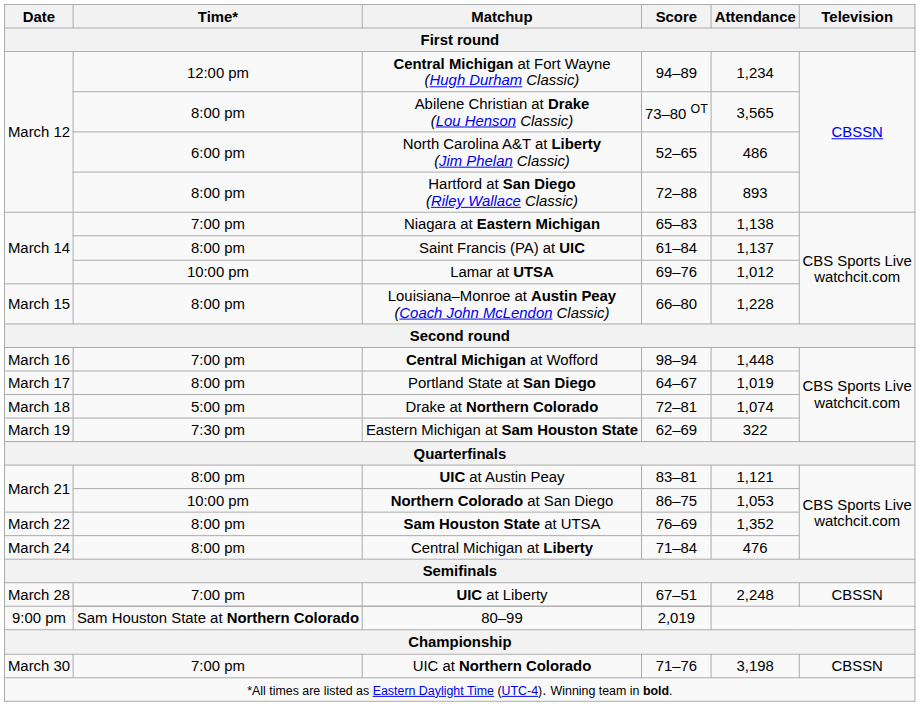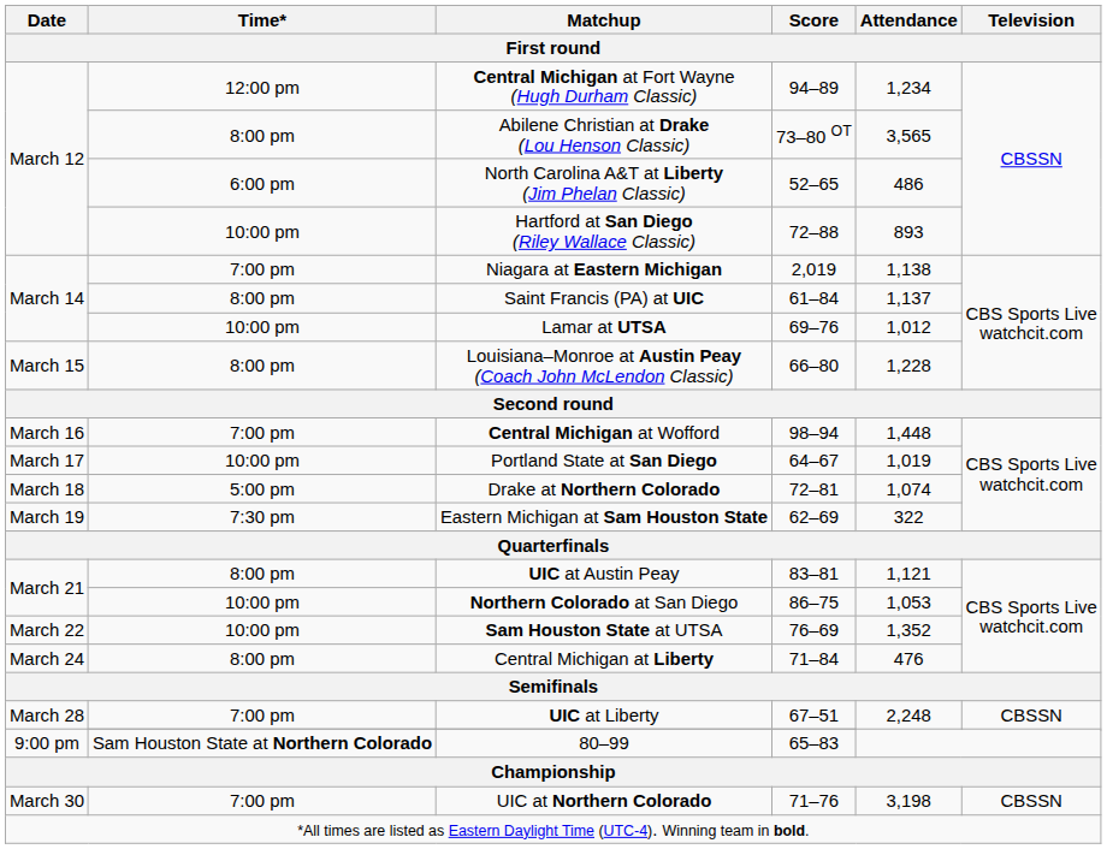 <table class="wikitable" style="font-size: 95%; text-align:center">
 <tr>
 <th>Date</th>
 <th>Time*</th>
 <th>Matchup</th>
 <th>Score</th>
 <th>Attendance</th>
 <th>Television</th>
 </tr>
 <tr>
 <th colspan=6>First round</th>
 </tr>
 <tr>
 <td rowspan=4>March 12</td>
 <td>12:00 pm</td>
 <td><strong>Central Michigan</strong> at Fort Wayne<br><em>(<a href='#'>Hugh Durham</a> Classic)</em></td>
 <td>94–89</td>
 <td>1,234</td>
 <td rowspan=4><a href='#'>CBSSN</a></td>
 </tr>
 <tr>
 <td>8:00 pm</td>
 <td>Abilene Christian at <strong>Drake</strong><br><em>(<a href='#'>Lou Henson</a> Classic)</em></td>
 <td>73–80 <sup>OT</sup></td>
 <td>3,565</td>
 </tr>
 <tr>
 <td>6:00 pm</td>
 <td>North Carolina A&T at <strong>Liberty</strong><br><em>(<a href='#'>Jim Phelan</a> Classic)</em></td>
 <td>52–65</td>
 <td>486</td>
 </tr>
 <tr>
-<td>8:00 pm</td>
+<td>10:00 pm</td>
 <td>Hartford at <strong>San Diego</strong><br><em>(<a href='#'>Riley Wallace</a> Classic)</em></td>
 <td>72–88</td>
 <td>893</td>
 </tr>
 <tr>
 <td rowspan=3>March 14</td>
 <td>7:00 pm</td>
 <td>Niagara at <strong>Eastern Michigan</strong></td>
-<td>65–83</td>
+<td>2,019</td>
 <td>1,138</td>
 <td rowspan=4>CBS Sports Live<br>watchcit.com</td>
 </tr>
 <tr>
 <td>8:00 pm</td>
 <td>Saint Francis (PA) at <strong>UIC</strong></td>
 <td>61–84</td>
 <td>1,137</td>
 </tr>
 <tr>
 <td>10:00 pm</td>
 <td>Lamar at <strong>UTSA</strong></td>
 <td>69–76</td>
 <td>1,012</td>
 </tr>
 <tr>
 <td>March 15</td>
 <td>8:00 pm</td>
 <td>Louisiana–Monroe at <strong>Austin Peay</strong><br><em>(<a href='#'>Coach John McLendon</a> Classic)</em></td>
 <td>66–80</td>
 <td>1,228</td>
 </tr>
 <tr>
 <th colspan=6>Second round</th>
 </tr>
 <tr>
 <td>March 16</td>
 <td>7:00 pm</td>
 <td><strong>Central Michigan</strong> at Wofford</td>
 <td>98–94</td>
 <td>1,448</td>
 <td rowspan=4>CBS Sports Live<br>watchcit.com</td>
 </tr>
 <tr>
 <td>March 17</td>
-<td>8:00 pm</td>
+<td>10:00 pm</td>
 <td>Portland State at <strong>San Diego</strong></td>
 <td>64–67</td>
 <td>1,019</td>
 </tr>
 <tr>
 <td>March 18</td>
 <td>5:00 pm</td>
 <td>Drake at <strong>Northern Colorado</strong></td>
 <td>72–81</td>
 <td>1,074</td>
 </tr>
 <tr>
 <td>March 19</td>
 <td>7:30 pm</td>
 <td>Eastern Michigan at <strong>Sam Houston State</strong></td>
 <td>62–69</td>
 <td>322</td>
 </tr>
 <tr>
 <th colspan=6>Quarterfinals</th>
 </tr>
 <tr>
 <td rowspan=2>March 21</td>
 <td>8:00 pm</td>
 <td><strong>UIC</strong> at Austin Peay</td>
 <td>83–81</td>
 <td>1,121</td>
 <td rowspan=4>CBS Sports Live<br>watchcit.com</td>
 </tr>
 <tr>
 <td>10:00 pm</td>
 <td><strong>Northern Colorado</strong> at San Diego</td>
 <td>86–75</td>
 <td>1,053</td>
 </tr>
 <tr>
 <td>March 22</td>
-<td>8:00 pm</td>
+<td>10:00 pm</td>
 <td><strong>Sam Houston State</strong> at UTSA</td>
 <td>76–69</td>
 <td>1,352</td>
 </tr>
 <tr>
 <td>March 24</td>
 <td>8:00 pm</td>
 <td>Central Michigan at <strong>Liberty</strong></td>
 <td>71–84</td>
 <td>476</td>
 </tr>
 <tr>
 <th colspan=6>Semifinals</th>
 </tr>
 <tr>
 <td rowspan=2>March 28</td>
 <td>7:00 pm</td>
 <td><strong>UIC</strong> at Liberty</td>
 <td>67–51</td>
 <td>2,248</td>
 <td rowspan=2>CBSSN</td>
 </tr>
 <tr>
 </tr>
 <tr>
 <td>9:00 pm</td>
 <td>Sam Houston State at <strong>Northern Colorado</strong></td>
 <td>80–99</td>
-<td>2,019</td>
+<td>65–83</td>
 </tr>
 <tr>
 <th colspan=6>Championship</th>
 </tr>
 <tr>
 <td>March 30</td>
 <td>7:00 pm</td>
 <td>UIC at <strong>Northern Colorado</strong></td>
 <td>71–76</td>
 <td>3,198</td>
 <td>CBSSN</td>
 </tr>
 <tr>
 <td colspan=6><small>*All times are listed as <a href='#'>Eastern Daylight Time</a> (<a href='#'>UTC-4</a>)</small>. <small>Winning team in <strong>bold</strong>.</small></td>
 </tr>
 </table>
